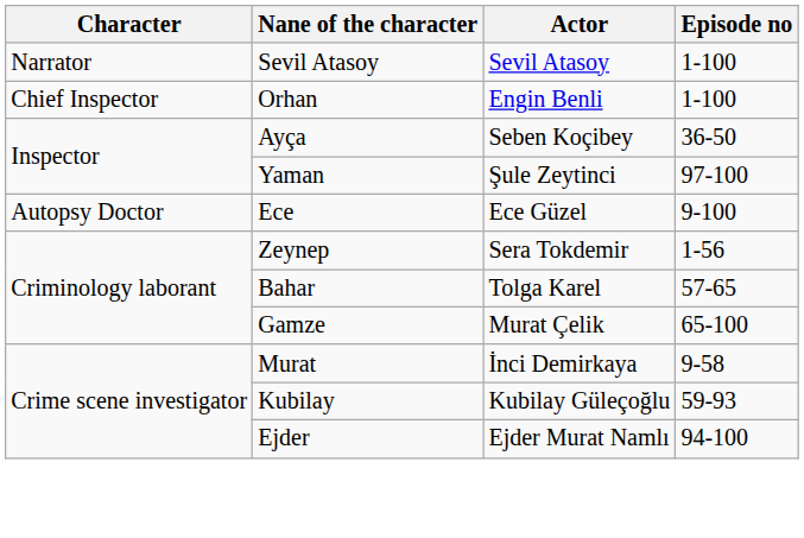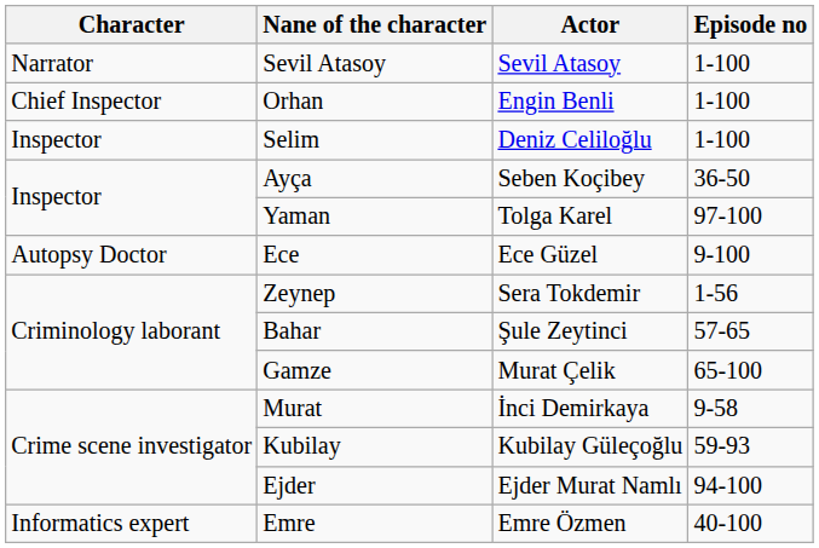 <table class="sortable wikitable">
 <tr>
 <th>Character</th>
 <th>Nane of the character</th>
 <th>Actor</th>
 <th>Episode no</th>
 </tr>
 <tr>
 <td>Narrator</td>
 <td>Sevil Atasoy</td>
 <td><a href='#'>Sevil Atasoy</a></td>
 <td>1-100</td>
 </tr>
 <tr>
 <td>Chief Inspector</td>
 <td>Orhan</td>
 <td><a href='#'>Engin Benli</a></td>
 <td>1-100</td>
 </tr>
 <tr>
+<td>Inspector</td>
+<td>Selim</td>
+<td><a href='#'>Deniz Celiloğlu</a></td>
+<td>1-100</td>
+</tr>
+<tr>
 <td rowspan="2" style="text-align:left;">Inspector</td>
 <td>Ayça</td>
 <td>Seben Koçibey</td>
 <td>36-50</td>
 </tr>
 <tr>
 <td>Yaman</td>
-<td>Şule Zeytinci</td>
+<td>Tolga Karel</td>
 <td>97-100</td>
 </tr>
 <tr>
 <td>Autopsy Doctor</td>
 <td>Ece</td>
 <td>Ece Güzel</td>
 <td>9-100</td>
 </tr>
 <tr>
 <td rowspan="3" style="text-align:left;">Criminology laborant</td>
 <td>Zeynep</td>
 <td>Sera Tokdemir</td>
 <td>1-56</td>
 </tr>
 <tr>
 <td>Bahar</td>
-<td>Tolga Karel</td>
+<td>Şule Zeytinci</td>
 <td>57-65</td>
 </tr>
 <tr>
 <td>Gamze</td>
 <td>Murat Çelik</td>
 <td>65-100</td>
 </tr>
 <tr>
 <td rowspan="3" style="text-align:left;">Crime scene investigator</td>
 <td>Murat</td>
 <td>İnci Demirkaya</td>
 <td>9-58</td>
 </tr>
 <tr>
 <td>Kubilay</td>
 <td>Kubilay Güleçoğlu</td>
 <td>59-93</td>
 </tr>
 <tr>
 <td>Ejder</td>
 <td>Ejder Murat Namlı</td>
 <td>94-100</td>
 </tr>
+<tr>
+<td>Informatics expert</td>
+<td>Emre</td>
+<td>Emre Özmen</td>
+<td>40-100</td>
+</tr>
 </table>
